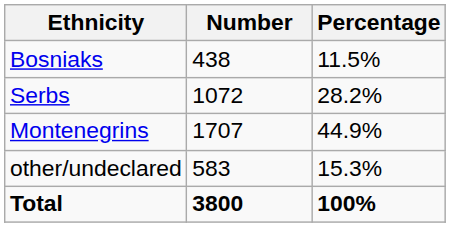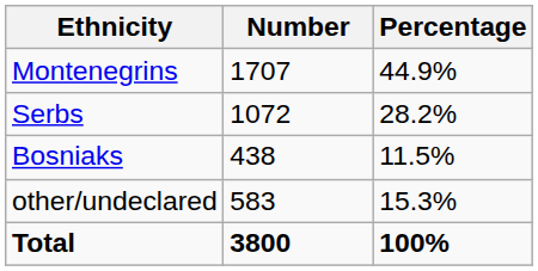 <table class="wikitable">
 <tr>
 <th width="100px">Ethnicity</th>
 <th width="80px">Number</th>
 <th width="80px">Percentage</th>
 </tr>
 <tr>
-<td><a href='#'>Bosniaks</a></td>
-<td>438</td>
-<td>11.5%</td>
+<td><a href='#'>Montenegrins</a></td>
+<td>1707</td>
+<td>44.9%</td>
 </tr>
 <tr>
 <td><a href='#'>Serbs</a></td>
 <td>1072</td>
 <td>28.2%</td>
 </tr>
 <tr>
-<td><a href='#'>Montenegrins</a></td>
-<td>1707</td>
-<td>44.9%</td>
+<td><a href='#'>Bosniaks</a></td>
+<td>438</td>
+<td>11.5%</td>
 </tr>
 <tr>
 <td>other/undeclared</td>
 <td>583</td>
 <td>15.3%</td>
 </tr>
 <tr>
 <td><strong>Total</strong></td>
 <td><strong>3800</strong></td>
 <td><strong>100%</strong></td>
 </tr>
 </table>
